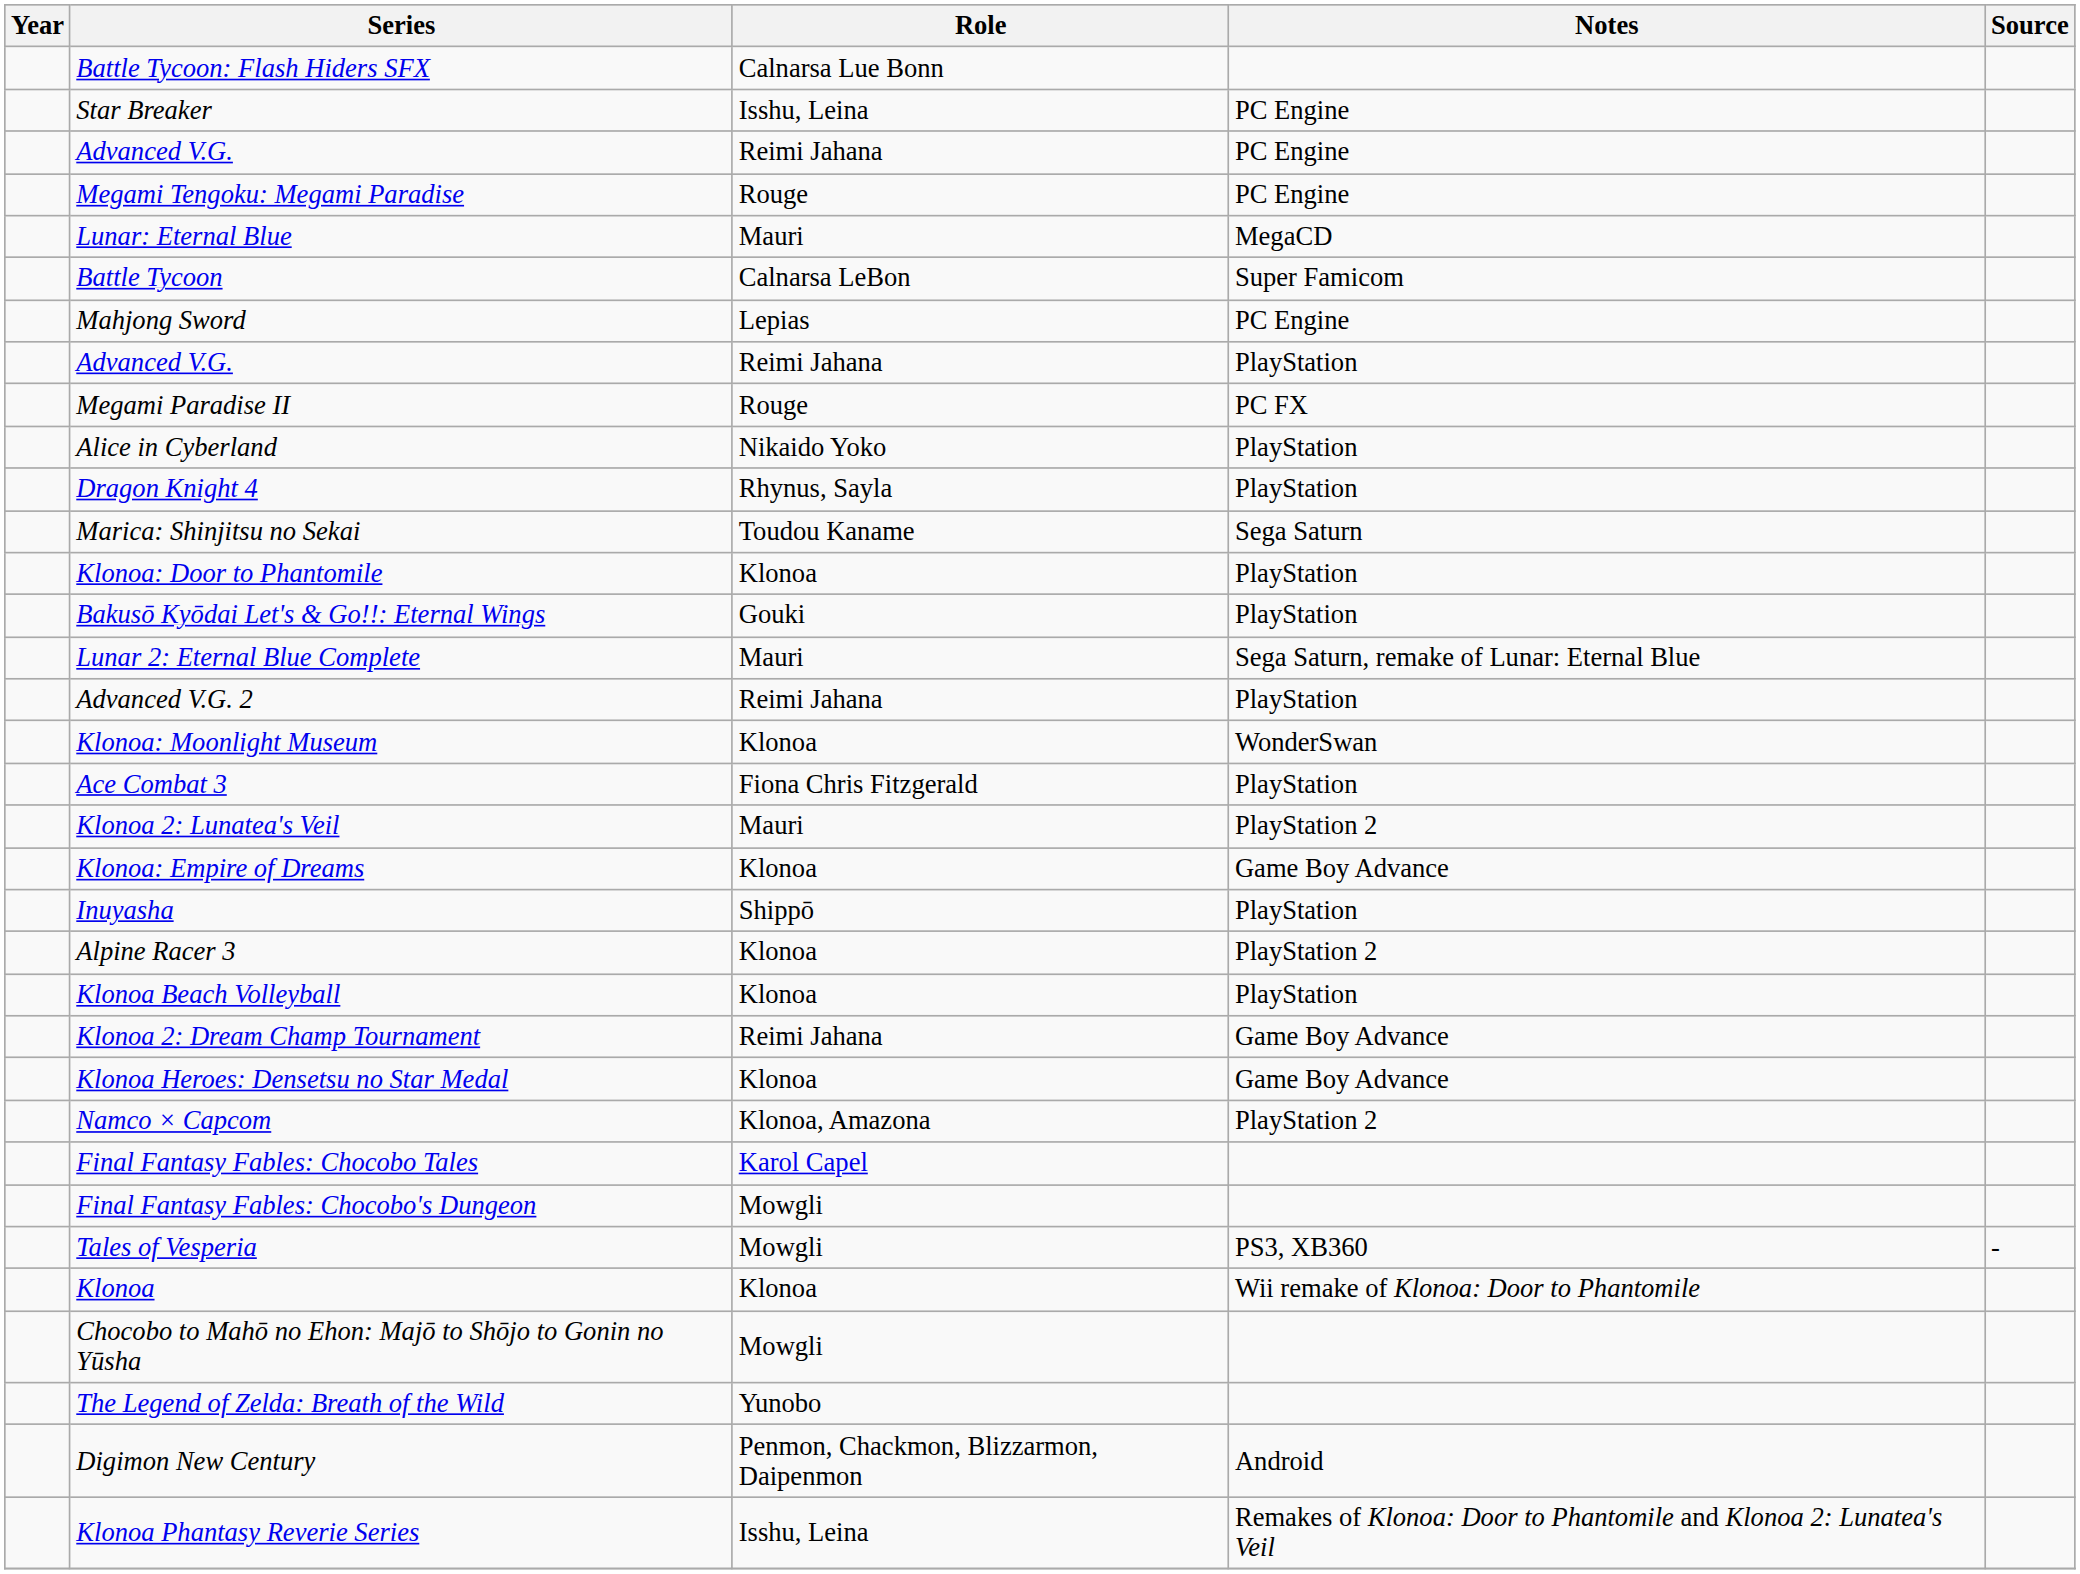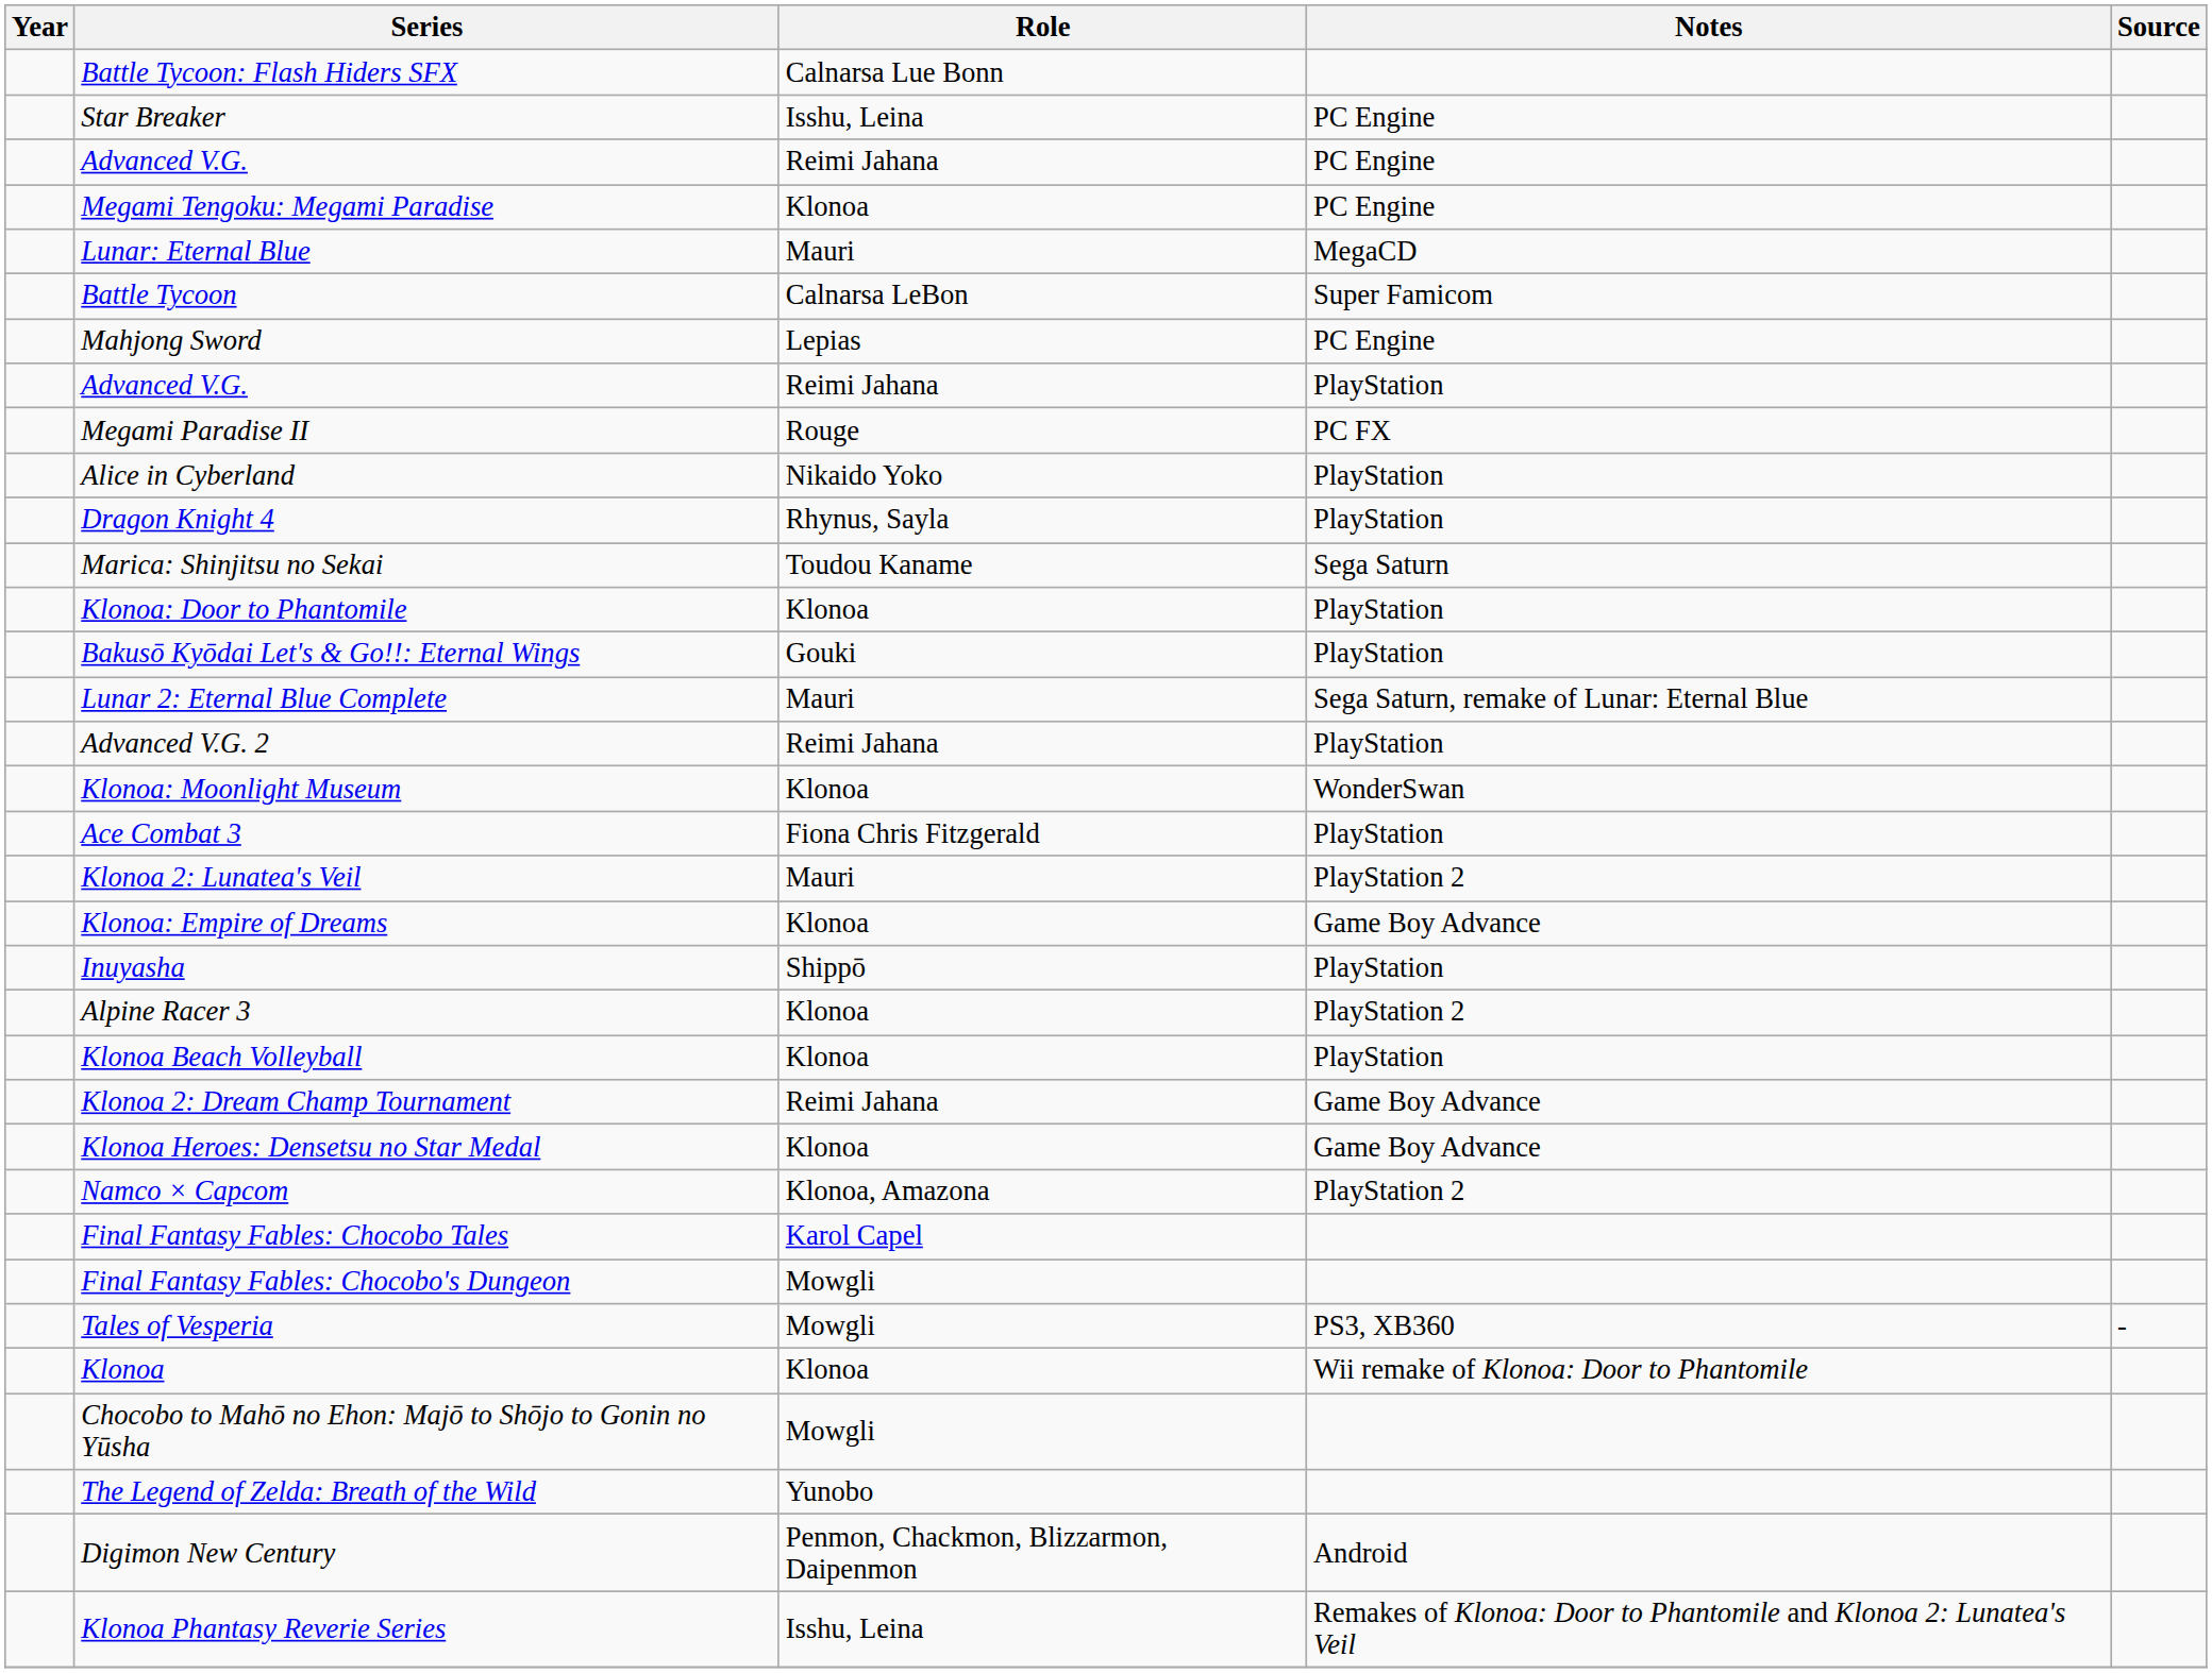 <table class="wikitable sortable plainrowheaders">
 <tr>
 <th>Year</th>
 <th>Series</th>
 <th>Role</th>
 <th class="unsortable">Notes</th>
 <th class="unsortable">Source</th>
 </tr>
 <tr>
 <td></td>
 <td><em><a href='#'>Battle Tycoon: Flash Hiders SFX</a></em></td>
 <td>Calnarsa Lue Bonn</td>
 <td></td>
 </tr>
 <tr>
 <td></td>
 <td><em>Star Breaker</em></td>
 <td>Isshu, Leina</td>
 <td>PC Engine</td>
 <td></td>
 </tr>
 <tr>
 <td></td>
 <td><em><a href='#'>Advanced V.G.</a></em></td>
 <td>Reimi Jahana</td>
 <td>PC Engine</td>
 <td></td>
 </tr>
 <tr>
 <td></td>
 <td><em><a href='#'>Megami Tengoku: Megami Paradise</a></em></td>
-<td>Rouge</td>
+<td>Klonoa</td>
 <td>PC Engine</td>
 <td></td>
 </tr>
 <tr>
 <td></td>
 <td><em><a href='#'>Lunar: Eternal Blue</a></em></td>
 <td>Mauri</td>
 <td>MegaCD</td>
 <td></td>
 </tr>
 <tr>
 <td></td>
 <td><em><a href='#'>Battle Tycoon</a></em></td>
 <td>Calnarsa LeBon</td>
 <td>Super Famicom</td>
 <td></td>
 </tr>
 <tr>
 <td></td>
 <td><em>Mahjong Sword</em></td>
 <td>Lepias</td>
 <td>PC Engine</td>
 <td></td>
 </tr>
 <tr>
 <td></td>
 <td><em><a href='#'>Advanced V.G.</a></em></td>
 <td>Reimi Jahana</td>
 <td>PlayStation</td>
 <td></td>
 </tr>
 <tr>
 <td></td>
 <td><em>Megami Paradise II</em></td>
 <td>Rouge</td>
 <td>PC FX</td>
 <td></td>
 </tr>
 <tr>
 <td></td>
 <td><em>Alice in Cyberland</em></td>
 <td>Nikaido Yoko</td>
 <td>PlayStation</td>
 <td></td>
 </tr>
 <tr>
 <td></td>
 <td><em><a href='#'>Dragon Knight 4</a></em></td>
 <td>Rhynus, Sayla</td>
 <td>PlayStation</td>
 <td></td>
 </tr>
 <tr>
 <td></td>
 <td><em>Marica: Shinjitsu no Sekai</em></td>
 <td>Toudou Kaname</td>
 <td>Sega Saturn</td>
 <td></td>
 </tr>
 <tr>
 <td></td>
 <td><em><a href='#'>Klonoa: Door to Phantomile</a></em></td>
 <td>Klonoa</td>
 <td>PlayStation</td>
 <td></td>
 </tr>
 <tr>
 <td></td>
 <td><em><a href='#'>Bakusō Kyōdai Let's & Go!!: Eternal Wings</a></em></td>
 <td>Gouki</td>
 <td>PlayStation</td>
 <td></td>
 </tr>
 <tr>
 <td></td>
 <td><em><a href='#'>Lunar 2: Eternal Blue Complete</a></em></td>
 <td>Mauri</td>
 <td>Sega Saturn, remake of Lunar: Eternal Blue</td>
 <td></td>
 </tr>
 <tr>
 <td></td>
 <td><em>Advanced V.G. 2</em></td>
 <td>Reimi Jahana</td>
 <td>PlayStation</td>
 <td></td>
 </tr>
 <tr>
 <td></td>
 <td><em><a href='#'>Klonoa: Moonlight Museum</a></em></td>
 <td>Klonoa</td>
 <td>WonderSwan</td>
 <td></td>
 </tr>
 <tr>
 <td></td>
 <td><em><a href='#'>Ace Combat 3</a></em></td>
 <td>Fiona Chris Fitzgerald</td>
 <td>PlayStation</td>
 <td></td>
 </tr>
 <tr>
 <td></td>
 <td><em><a href='#'>Klonoa 2: Lunatea's Veil</a></em></td>
 <td>Mauri</td>
 <td>PlayStation 2</td>
 <td></td>
 </tr>
 <tr>
 <td></td>
 <td><em><a href='#'>Klonoa: Empire of Dreams</a></em></td>
 <td>Klonoa</td>
 <td>Game Boy Advance</td>
 <td></td>
 </tr>
 <tr>
 <td></td>
 <td><em><a href='#'>Inuyasha</a></em></td>
 <td>Shippō</td>
 <td>PlayStation</td>
 <td></td>
 </tr>
 <tr>
 <td></td>
 <td><em>Alpine Racer 3</em></td>
 <td>Klonoa</td>
 <td>PlayStation 2</td>
 <td></td>
 </tr>
 <tr>
 <td></td>
 <td><em><a href='#'>Klonoa Beach Volleyball</a></em></td>
 <td>Klonoa</td>
 <td>PlayStation</td>
 <td></td>
 </tr>
 <tr>
 <td></td>
 <td><em><a href='#'>Klonoa 2: Dream Champ Tournament</a></em></td>
 <td>Reimi Jahana</td>
 <td>Game Boy Advance</td>
 <td></td>
 </tr>
 <tr>
 <td></td>
 <td><em><a href='#'>Klonoa Heroes: Densetsu no Star Medal</a></em></td>
 <td>Klonoa</td>
 <td>Game Boy Advance</td>
 <td></td>
 </tr>
 <tr>
 <td></td>
 <td><em><a href='#'>Namco × Capcom</a></em></td>
 <td>Klonoa, Amazona</td>
 <td>PlayStation 2</td>
 <td></td>
 </tr>
 <tr>
 <td></td>
 <td><em><a href='#'>Final Fantasy Fables: Chocobo Tales</a></em></td>
 <td><a href='#'>Karol Capel</a></td>
 <td></td>
 <td></td>
 </tr>
 <tr>
 <td></td>
 <td><em><a href='#'>Final Fantasy Fables: Chocobo's Dungeon</a></em></td>
 <td>Mowgli</td>
 <td></td>
 <td></td>
 </tr>
 <tr>
 <td></td>
 <td><em><a href='#'>Tales of Vesperia</a></em></td>
 <td>Mowgli</td>
 <td>PS3, XB360</td>
 <td>-</td>
 </tr>
 <tr>
 <td></td>
 <td><em><a href='#'>Klonoa</a></em></td>
 <td>Klonoa</td>
 <td>Wii remake of <em>Klonoa: Door to Phantomile</em></td>
 <td></td>
 </tr>
 <tr>
 <td></td>
 <td><em>Chocobo to Mahō no Ehon: Majō to Shōjo to Gonin no Yūsha</em></td>
 <td>Mowgli</td>
 <td></td>
 <td></td>
 </tr>
 <tr>
 <td></td>
 <td><em><a href='#'>The Legend of Zelda: Breath of the Wild</a></em></td>
 <td>Yunobo</td>
 <td></td>
 <td></td>
 </tr>
 <tr>
 <td></td>
 <td><em>Digimon New Century</em></td>
 <td>Penmon, Chackmon, Blizzarmon, Daipenmon</td>
 <td>Android</td>
 <td></td>
 </tr>
 <tr>
 <td></td>
 <td><em><a href='#'>Klonoa Phantasy Reverie Series</a></em></td>
 <td>Isshu, Leina</td>
 <td>Remakes of <em>Klonoa: Door to Phantomile</em> and <em>Klonoa 2: Lunatea's Veil</em></td>
 <td></td>
 </tr>
 <tr>
 </tr>
 </table>
